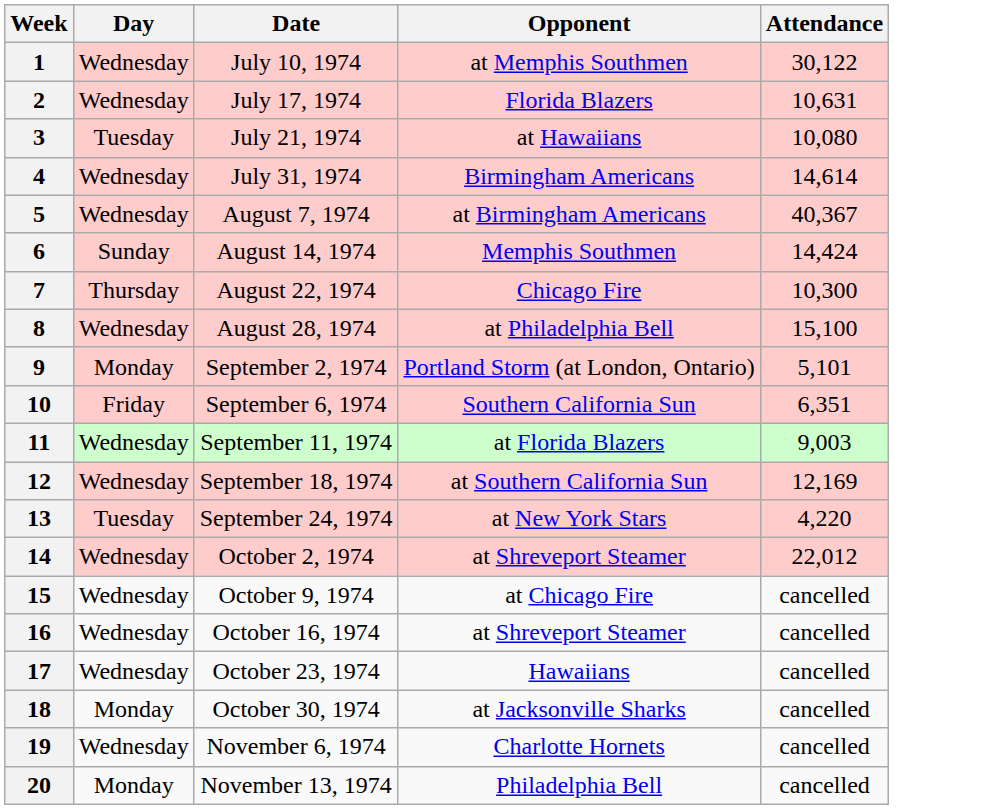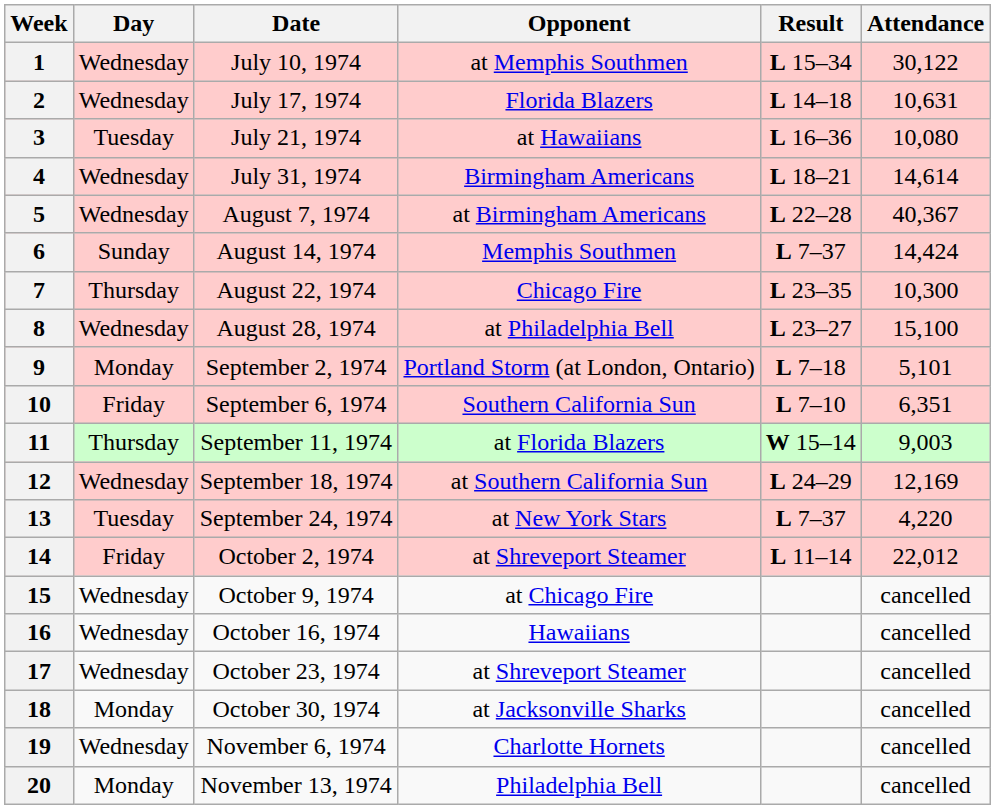 <table class="wikitable">
 <tr>
 <th>Week</th>
 <th>Day</th>
 <th>Date</th>
 <th>Opponent</th>
+<th>Result</th>
 <th>Attendance</th>
 </tr>
 <tr --- align="center" bgcolor="#FFCCCC">
 <th>1</th>
 <td>Wednesday</td>
 <td>July 10, 1974</td>
 <td>at <a href='#'>Memphis Southmen</a></td>
+<td><strong>L</strong>  15–34</td>
 <td>30,122</td>
 </tr>
 <tr --- align="center" bgcolor="#FFCCCC">
 <th>2</th>
 <td>Wednesday</td>
 <td>July 17, 1974</td>
 <td><a href='#'>Florida Blazers</a></td>
+<td><strong>L</strong>  14–18</td>
 <td>10,631</td>
 </tr>
 <tr --- align="center" bgcolor="#FFCCCC">
 <th>3</th>
 <td>Tuesday</td>
 <td>July 21, 1974</td>
 <td>at <a href='#'>Hawaiians</a></td>
+<td><strong>L</strong>  16–36</td>
 <td>10,080</td>
 </tr>
 <tr --- align="center" bgcolor="#FFCCCC">
 <th>4</th>
 <td>Wednesday</td>
 <td>July 31, 1974</td>
 <td><a href='#'>Birmingham Americans</a></td>
+<td><strong>L</strong>  18–21</td>
 <td>14,614</td>
 </tr>
 <tr --- align="center" bgcolor="#FFCCCC">
 <th>5</th>
 <td>Wednesday</td>
 <td>August 7, 1974</td>
 <td>at <a href='#'>Birmingham Americans</a></td>
+<td><strong>L</strong>  22–28</td>
 <td>40,367</td>
 </tr>
 <tr --- align="center" bgcolor="#FFCCCC">
 <th>6</th>
 <td>Sunday</td>
 <td>August 14, 1974</td>
 <td><a href='#'>Memphis Southmen</a></td>
+<td><strong>L</strong>  7–37</td>
 <td>14,424</td>
 </tr>
 <tr --- align="center" bgcolor="#FFCCCC">
 <th>7</th>
 <td>Thursday</td>
 <td>August 22, 1974</td>
 <td><a href='#'>Chicago Fire</a></td>
+<td><strong>L</strong>  23–35</td>
 <td>10,300</td>
 </tr>
 <tr --- align="center" bgcolor="#FFCCCC">
 <th>8</th>
 <td>Wednesday</td>
 <td>August 28, 1974</td>
 <td>at <a href='#'>Philadelphia Bell</a></td>
+<td><strong>L</strong>  23–27</td>
 <td>15,100</td>
 </tr>
 <tr --- align="center" bgcolor="#FFCCCC">
 <th>9</th>
 <td>Monday</td>
 <td>September 2, 1974</td>
 <td><a href='#'>Portland Storm</a> (at London, Ontario)</td>
+<td><strong>L</strong>  7–18</td>
 <td>5,101</td>
 </tr>
 <tr --- align="center" bgcolor="#FFCCCC">
 <th>10</th>
 <td>Friday</td>
 <td>September 6, 1974</td>
 <td><a href='#'>Southern California Sun</a></td>
+<td><strong>L</strong>  7–10</td>
 <td>6,351</td>
 </tr>
 <tr --- align="center" bgcolor="#CCFFCC">
 <th>11</th>
-<td>Wednesday</td>
+<td>Thursday</td>
 <td>September 11, 1974</td>
 <td>at <a href='#'>Florida Blazers</a></td>
+<td><strong>W</strong>  15–14</td>
 <td>9,003</td>
 </tr>
 <tr --- align="center" bgcolor="#FFCCCC">
 <th>12</th>
 <td>Wednesday</td>
 <td>September 18, 1974</td>
 <td>at <a href='#'>Southern California Sun</a></td>
+<td><strong>L</strong>  24–29</td>
 <td>12,169</td>
 </tr>
 <tr --- align="center" bgcolor="#FFCCCC">
 <th>13</th>
 <td>Tuesday</td>
 <td>September 24, 1974</td>
 <td>at <a href='#'>New York Stars</a></td>
+<td><strong>L</strong>  7–37</td>
 <td>4,220</td>
 </tr>
 <tr --- align="center" bgcolor="#FFCCCC">
 <th>14</th>
-<td>Wednesday</td>
+<td>Friday</td>
 <td>October 2, 1974</td>
 <td>at <a href='#'>Shreveport Steamer</a></td>
+<td><strong>L</strong>  11–14</td>
 <td>22,012</td>
 </tr>
 <tr --- align="center">
 <th>15</th>
 <td>Wednesday</td>
 <td>October 9, 1974</td>
 <td>at <a href='#'>Chicago Fire</a></td>
+<td></td>
 <td>cancelled</td>
 </tr>
 <tr --- align="center">
 <th>16</th>
 <td>Wednesday</td>
 <td>October 16, 1974</td>
-<td>at <a href='#'>Shreveport Steamer</a></td>
+<td><a href='#'>Hawaiians</a></td>
+<td></td>
 <td>cancelled</td>
 </tr>
 <tr --- align="center">
 <th>17</th>
 <td>Wednesday</td>
 <td>October 23, 1974</td>
-<td><a href='#'>Hawaiians</a></td>
+<td>at <a href='#'>Shreveport Steamer</a></td>
+<td></td>
 <td>cancelled</td>
 </tr>
 <tr --- align="center">
 <th>18</th>
 <td>Monday</td>
 <td>October 30, 1974</td>
 <td>at <a href='#'>Jacksonville Sharks</a></td>
+<td></td>
 <td>cancelled</td>
 </tr>
 <tr --- align="center">
 <th>19</th>
 <td>Wednesday</td>
 <td>November 6, 1974</td>
 <td><a href='#'>Charlotte Hornets</a></td>
+<td></td>
 <td>cancelled</td>
 </tr>
 <tr --- align="center">
 <th>20</th>
 <td>Monday</td>
 <td>November 13, 1974</td>
 <td><a href='#'>Philadelphia Bell</a></td>
+<td></td>
 <td>cancelled</td>
 </tr>
 </table>
